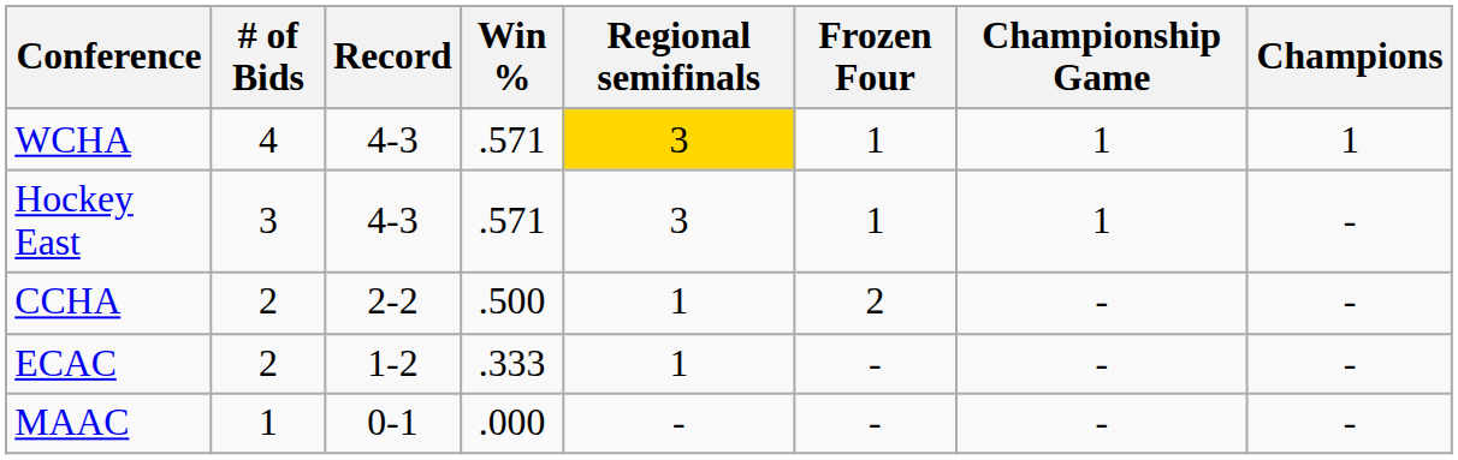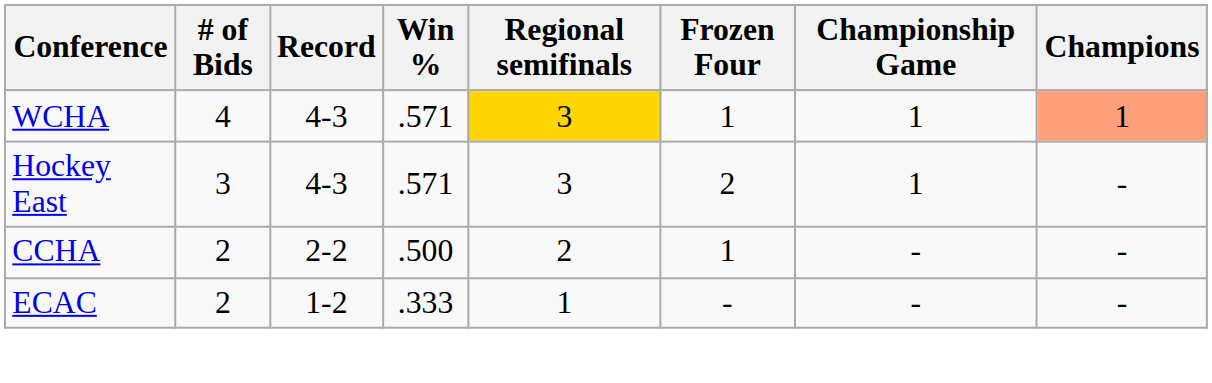 <table class="wikitable sortable">
 <tr>
 <th>Conference</th>
 <th># of Bids</th>
 <th>Record</th>
 <th>Win %</th>
 <th>Regional semifinals</th>
 <th>Frozen Four</th>
 <th>Championship Game</th>
 <th>Champions</th>
 </tr>
 <tr align="center">
 <td align="left"><a href='#'>WCHA</a></td>
 <td>4</td>
 <td>4-3</td>
 <td>.571</td>
 <td style="background: gold;">3</td>
 <td>1</td>
 <td>1</td>
-<td>1</td>
+<td style="background: lightsalmon;">1</td>
 </tr>
 <tr align="center">
 <td align="left"><a href='#'>Hockey East</a></td>
 <td>3</td>
 <td>4-3</td>
 <td>.571</td>
 <td>3</td>
-<td>1</td>
+<td>2</td>
 <td>1</td>
 <td>-</td>
 </tr>
 <tr align="center">
 <td align="left"><a href='#'>CCHA</a></td>
 <td>2</td>
 <td>2-2</td>
 <td>.500</td>
+<td>2</td>
 <td>1</td>
-<td>2</td>
 <td>-</td>
 <td>-</td>
 </tr>
 <tr align="center">
 <td align="left"><a href='#'>ECAC</a></td>
 <td>2</td>
 <td>1-2</td>
 <td>.333</td>
 <td>1</td>
 <td>-</td>
 <td>-</td>
 <td>-</td>
 </tr>
-<tr align="center">
-<td align="left"><a href='#'>MAAC</a></td>
-<td>1</td>
-<td>0-1</td>
-<td>.000</td>
-<td>-</td>
-<td>-</td>
-<td>-</td>
-<td>-</td>
-</tr>
 </table>
